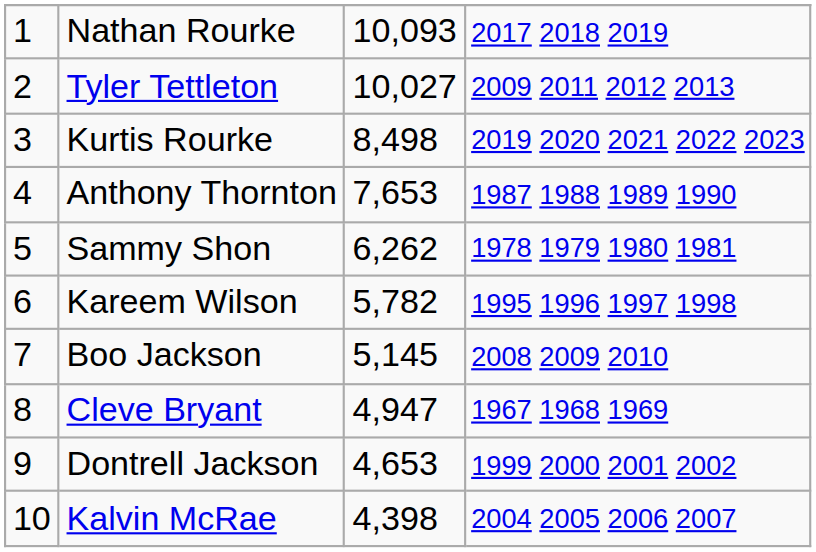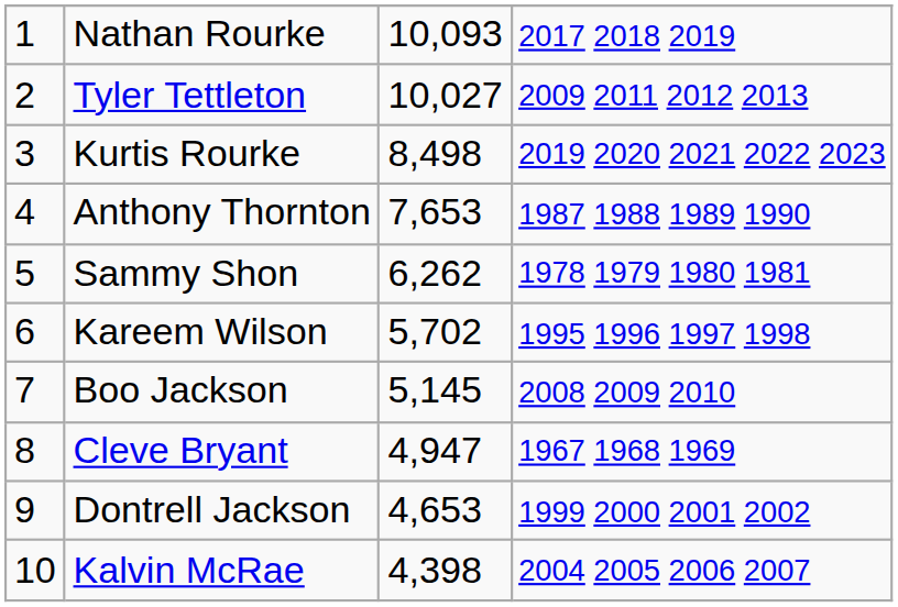 <table class="wikitable">
 <tr>
 </tr>
 <tr>
 <td>1</td>
 <td>Nathan Rourke</td>
 <td><abbr>10,093</abbr></td>
 <td style="font-size:80%;"><a href='#'>2017</a> <a href='#'>2018</a> <a href='#'>2019</a></td>
 </tr>
 <tr>
 <td>2</td>
 <td><a href='#'>Tyler Tettleton</a></td>
 <td><abbr>10,027</abbr></td>
 <td style="font-size:80%;"><a href='#'>2009</a> <a href='#'>2011</a> <a href='#'>2012</a> <a href='#'>2013</a></td>
 </tr>
 <tr>
 <td>3</td>
 <td>Kurtis Rourke</td>
 <td><abbr>8,498</abbr></td>
 <td style="font-size:80%;"><a href='#'>2019</a> <a href='#'>2020</a> <a href='#'>2021</a> <a href='#'>2022</a> <a href='#'>2023</a></td>
 </tr>
 <tr>
 <td>4</td>
 <td>Anthony Thornton</td>
 <td><abbr>7,653</abbr></td>
 <td style="font-size:80%;"><a href='#'>1987</a> <a href='#'>1988</a> <a href='#'>1989</a> <a href='#'>1990</a></td>
 </tr>
 <tr>
 <td>5</td>
 <td>Sammy Shon</td>
 <td><abbr>6,262</abbr></td>
 <td style="font-size:80%;"><a href='#'>1978</a> <a href='#'>1979</a> <a href='#'>1980</a> <a href='#'>1981</a></td>
 </tr>
 <tr>
 <td>6</td>
 <td>Kareem Wilson</td>
-<td><abbr>5,782</abbr></td>
+<td><abbr>5,702</abbr></td>
 <td style="font-size:80%;"><a href='#'>1995</a> <a href='#'>1996</a> <a href='#'>1997</a> <a href='#'>1998</a></td>
 </tr>
 <tr>
 <td>7</td>
 <td>Boo Jackson</td>
 <td><abbr>5,145</abbr></td>
 <td style="font-size:80%;"><a href='#'>2008</a> <a href='#'>2009</a> <a href='#'>2010</a></td>
 </tr>
 <tr>
 <td>8</td>
 <td><a href='#'>Cleve Bryant</a></td>
 <td><abbr>4,947</abbr></td>
 <td style="font-size:80%;"><a href='#'>1967</a> <a href='#'>1968</a> <a href='#'>1969</a></td>
 </tr>
 <tr>
 <td>9</td>
 <td>Dontrell Jackson</td>
 <td><abbr>4,653</abbr></td>
 <td style="font-size:80%;"><a href='#'>1999</a> <a href='#'>2000</a> <a href='#'>2001</a> <a href='#'>2002</a></td>
 </tr>
 <tr>
 <td>10</td>
 <td><a href='#'>Kalvin McRae</a></td>
 <td><abbr>4,398</abbr></td>
 <td style="font-size:80%;"><a href='#'>2004</a> <a href='#'>2005</a> <a href='#'>2006</a> <a href='#'>2007</a></td>
 </tr>
 </table>
